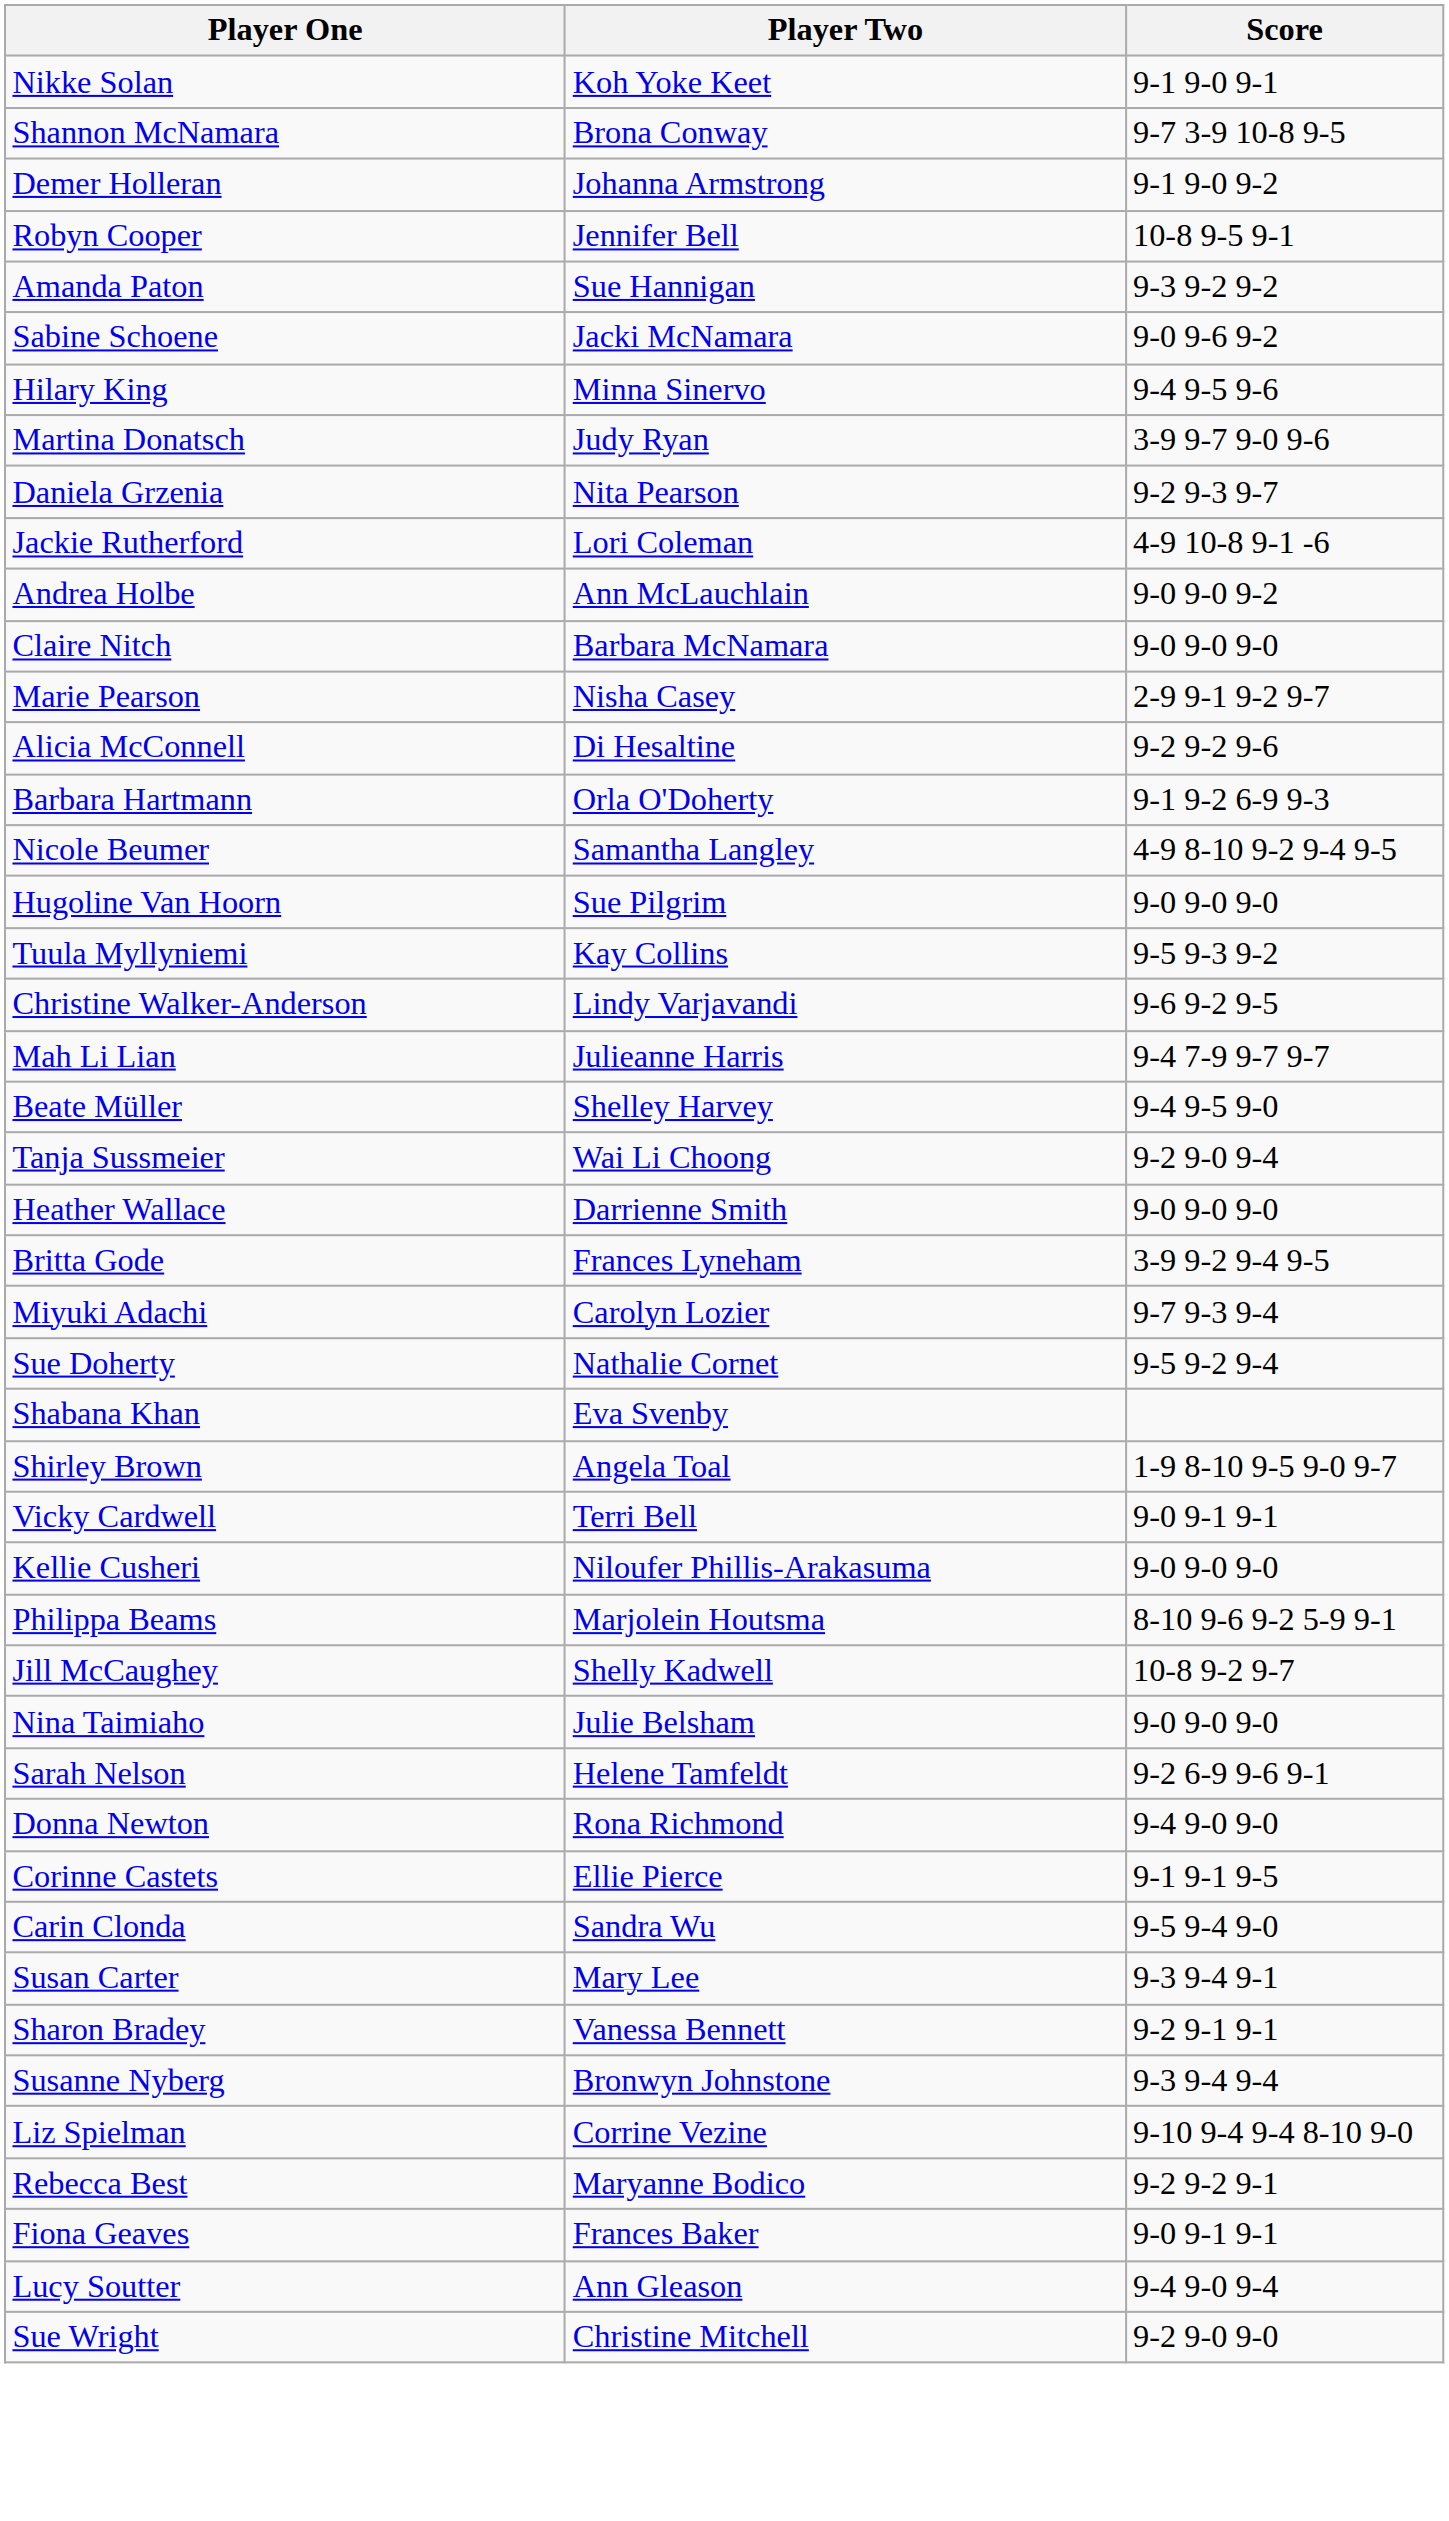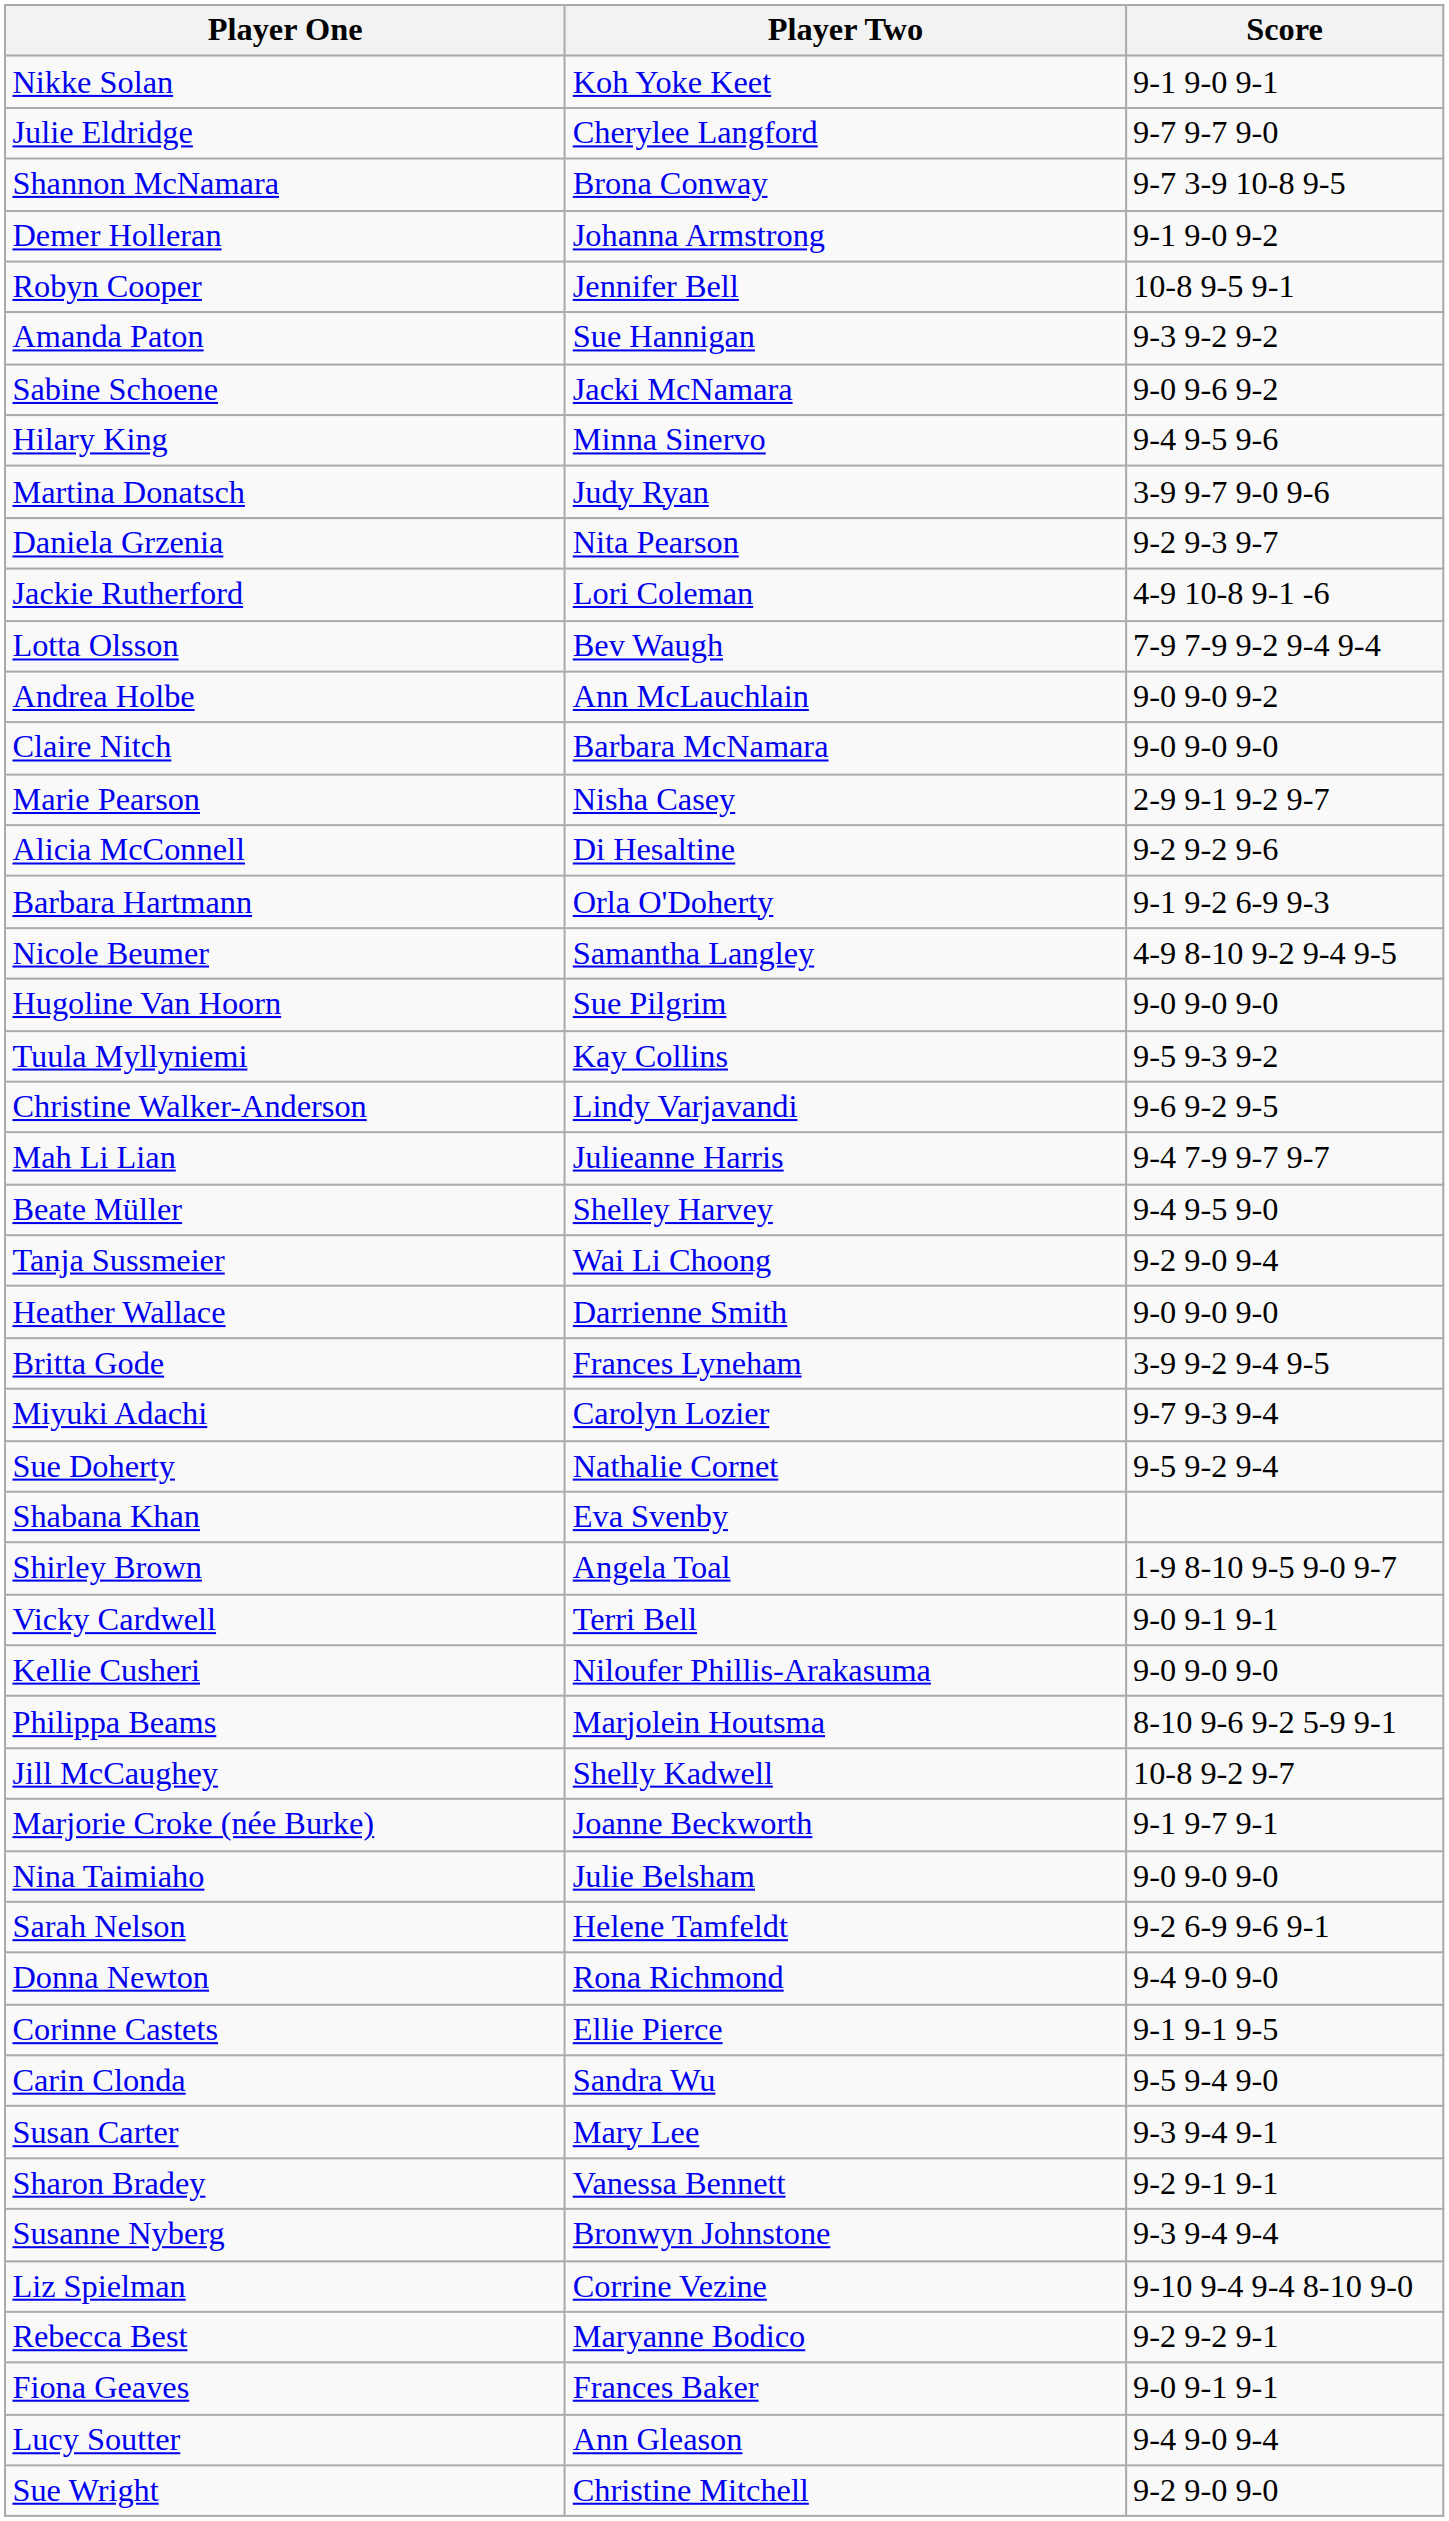 <table class="wikitable">
 <tr>
 <th width=270>Player One</th>
 <th width=270>Player Two</th>
 <th width=150>Score</th>
 </tr>
 <tr>
 <td> <a href='#'>Nikke Solan</a></td>
 <td> <a href='#'>Koh Yoke Keet</a></td>
 <td>9-1 9-0 9-1</td>
+</tr>
+<tr>
+<td> <a href='#'>Julie Eldridge</a></td>
+<td> <a href='#'>Cherylee Langford</a></td>
+<td>9-7 9-7 9-0</td>
 </tr>
 <tr>
 <td> <a href='#'>Shannon McNamara</a></td>
 <td> <a href='#'>Brona Conway</a></td>
 <td>9-7 3-9 10-8 9-5</td>
 </tr>
 <tr>
 <td> <a href='#'>Demer Holleran</a></td>
 <td> <a href='#'>Johanna Armstrong</a></td>
 <td>9-1 9-0 9-2</td>
 </tr>
 <tr>
 <td> <a href='#'>Robyn Cooper</a></td>
 <td> <a href='#'>Jennifer Bell</a></td>
 <td>10-8 9-5 9-1</td>
 </tr>
 <tr>
 <td> <a href='#'>Amanda Paton</a></td>
 <td> <a href='#'>Sue Hannigan</a></td>
 <td>9-3 9-2 9-2</td>
 </tr>
 <tr>
 <td> <a href='#'>Sabine Schoene</a></td>
 <td> <a href='#'>Jacki McNamara</a></td>
 <td>9-0 9-6 9-2</td>
 </tr>
 <tr>
 <td> <a href='#'>Hilary King</a></td>
 <td> <a href='#'>Minna Sinervo</a></td>
 <td>9-4 9-5 9-6</td>
 </tr>
 <tr>
 <td> <a href='#'>Martina Donatsch</a></td>
 <td> <a href='#'>Judy Ryan</a></td>
 <td>3-9 9-7 9-0 9-6</td>
 </tr>
 <tr>
 <td> <a href='#'>Daniela Grzenia</a></td>
 <td> <a href='#'>Nita Pearson</a></td>
 <td>9-2 9-3 9-7</td>
 </tr>
 <tr>
 <td> <a href='#'>Jackie Rutherford</a></td>
 <td> <a href='#'>Lori Coleman</a></td>
 <td>4-9 10-8 9-1 -6</td>
+</tr>
+<tr>
+<td> <a href='#'>Lotta Olsson</a></td>
+<td> <a href='#'>Bev Waugh</a></td>
+<td>7-9 7-9 9-2 9-4 9-4</td>
 </tr>
 <tr>
 <td> <a href='#'>Andrea Holbe</a></td>
 <td> <a href='#'>Ann McLauchlain</a></td>
 <td>9-0 9-0 9-2</td>
 </tr>
 <tr>
 <td> <a href='#'>Claire Nitch</a></td>
 <td> <a href='#'>Barbara McNamara</a></td>
 <td>9-0 9-0 9-0</td>
 </tr>
 <tr>
 <td> <a href='#'>Marie Pearson</a></td>
 <td> <a href='#'>Nisha Casey</a></td>
 <td>2-9 9-1 9-2 9-7</td>
 </tr>
 <tr>
 <td> <a href='#'>Alicia McConnell</a></td>
 <td> <a href='#'>Di Hesaltine</a></td>
 <td>9-2 9-2 9-6</td>
 </tr>
 <tr>
 <td> <a href='#'>Barbara Hartmann</a></td>
 <td> <a href='#'>Orla O'Doherty</a></td>
 <td>9-1 9-2 6-9 9-3</td>
 </tr>
 <tr>
 <td> <a href='#'>Nicole Beumer</a></td>
 <td> <a href='#'>Samantha Langley</a></td>
 <td>4-9 8-10 9-2 9-4 9-5</td>
 </tr>
 <tr>
 <td> <a href='#'>Hugoline Van Hoorn</a></td>
 <td> <a href='#'>Sue Pilgrim</a></td>
 <td>9-0 9-0 9-0</td>
 </tr>
 <tr>
 <td> <a href='#'>Tuula Myllyniemi</a></td>
 <td> <a href='#'>Kay Collins</a></td>
 <td>9-5 9-3 9-2</td>
 </tr>
 <tr>
 <td> <a href='#'>Christine Walker-Anderson</a></td>
 <td> <a href='#'>Lindy Varjavandi</a></td>
 <td>9-6 9-2 9-5</td>
 </tr>
 <tr>
 <td> <a href='#'>Mah Li Lian</a></td>
 <td> <a href='#'>Julieanne Harris</a></td>
 <td>9-4 7-9 9-7 9-7</td>
 </tr>
 <tr>
 <td> <a href='#'>Beate Müller</a></td>
 <td> <a href='#'>Shelley Harvey</a></td>
 <td>9-4 9-5 9-0</td>
 </tr>
 <tr>
 <td> <a href='#'>Tanja Sussmeier</a></td>
 <td> <a href='#'>Wai Li Choong</a></td>
 <td>9-2 9-0 9-4</td>
 </tr>
 <tr>
 <td> <a href='#'>Heather Wallace</a></td>
 <td> <a href='#'>Darrienne Smith</a></td>
 <td>9-0 9-0 9-0</td>
 </tr>
 <tr>
 <td> <a href='#'>Britta Gode</a></td>
 <td> <a href='#'>Frances Lyneham</a></td>
 <td>3-9 9-2 9-4 9-5</td>
 </tr>
 <tr>
 <td> <a href='#'>Miyuki Adachi</a></td>
 <td> <a href='#'>Carolyn Lozier</a></td>
 <td>9-7 9-3 9-4</td>
 </tr>
 <tr>
 <td> <a href='#'>Sue Doherty</a></td>
 <td> <a href='#'>Nathalie Cornet</a></td>
 <td>9-5 9-2 9-4</td>
 </tr>
 <tr>
 <td> <a href='#'>Shabana Khan</a></td>
 <td> <a href='#'>Eva Svenby</a></td>
 <td></td>
 </tr>
 <tr>
 <td> <a href='#'>Shirley Brown</a></td>
 <td> <a href='#'>Angela Toal</a></td>
 <td>1-9 8-10 9-5 9-0 9-7</td>
 </tr>
 <tr>
 <td> <a href='#'>Vicky Cardwell</a></td>
 <td> <a href='#'>Terri Bell</a></td>
 <td>9-0 9-1 9-1</td>
 </tr>
 <tr>
 <td> <a href='#'>Kellie Cusheri</a></td>
 <td> <a href='#'>Niloufer Phillis-Arakasuma</a></td>
 <td>9-0 9-0 9-0</td>
 </tr>
 <tr>
 <td> <a href='#'>Philippa Beams</a></td>
 <td> <a href='#'>Marjolein Houtsma</a></td>
 <td>8-10 9-6 9-2 5-9 9-1</td>
 </tr>
 <tr>
 <td> <a href='#'>Jill McCaughey</a></td>
 <td> <a href='#'>Shelly Kadwell</a></td>
 <td>10-8 9-2 9-7</td>
 </tr>
 <tr>
+<td> <a href='#'>Marjorie Croke (née Burke)</a></td>
+<td> <a href='#'>Joanne Beckworth</a></td>
+<td>9-1 9-7 9-1</td>
+</tr>
+<tr>
 <td> <a href='#'>Nina Taimiaho</a></td>
 <td> <a href='#'>Julie Belsham</a></td>
 <td>9-0 9-0 9-0</td>
 </tr>
 <tr>
 <td> <a href='#'>Sarah Nelson</a></td>
 <td> <a href='#'>Helene Tamfeldt</a></td>
 <td>9-2 6-9 9-6 9-1</td>
 </tr>
 <tr>
 <td> <a href='#'>Donna Newton</a></td>
 <td> <a href='#'>Rona Richmond</a></td>
 <td>9-4 9-0 9-0</td>
 </tr>
 <tr>
 <td> <a href='#'>Corinne Castets</a></td>
 <td> <a href='#'>Ellie Pierce</a></td>
 <td>9-1 9-1 9-5</td>
 </tr>
 <tr>
 <td> <a href='#'>Carin Clonda</a></td>
 <td> <a href='#'>Sandra Wu</a></td>
 <td>9-5 9-4 9-0</td>
 </tr>
 <tr>
 <td> <a href='#'>Susan Carter</a></td>
 <td> <a href='#'>Mary Lee</a></td>
 <td>9-3 9-4 9-1</td>
 </tr>
 <tr>
 <td> <a href='#'>Sharon Bradey</a></td>
 <td> <a href='#'>Vanessa Bennett</a></td>
 <td>9-2 9-1 9-1</td>
 </tr>
 <tr>
 <td> <a href='#'>Susanne Nyberg</a></td>
 <td> <a href='#'>Bronwyn Johnstone</a></td>
 <td>9-3 9-4 9-4</td>
 </tr>
 <tr>
 <td> <a href='#'>Liz Spielman</a></td>
 <td> <a href='#'>Corrine Vezine</a></td>
 <td>9-10 9-4 9-4 8-10 9-0</td>
 </tr>
 <tr>
 <td> <a href='#'>Rebecca Best</a></td>
 <td> <a href='#'>Maryanne Bodico</a></td>
 <td>9-2 9-2 9-1</td>
 </tr>
 <tr>
 <td> <a href='#'>Fiona Geaves</a></td>
 <td> <a href='#'>Frances Baker</a></td>
 <td>9-0 9-1 9-1</td>
 </tr>
 <tr>
 <td> <a href='#'>Lucy Soutter</a></td>
 <td> <a href='#'>Ann Gleason</a></td>
 <td>9-4 9-0 9-4</td>
 </tr>
 <tr>
 <td> <a href='#'>Sue Wright</a></td>
 <td> <a href='#'>Christine Mitchell</a></td>
 <td>9-2 9-0 9-0</td>
 </tr>
 </table>
